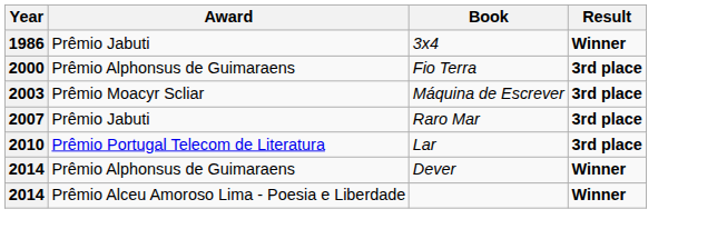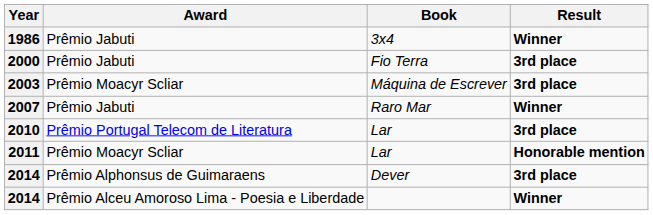 <table class="wikitable">
 <tr>
 <th>Year</th>
 <th>Award</th>
 <th>Book</th>
 <th>Result</th>
 </tr>
 <tr>
 <th>1986</th>
 <td> Prêmio Jabuti</td>
 <td><em>3x4</em></td>
 <td><strong>Winner</strong></td>
 </tr>
 <tr>
 <th>2000</th>
-<td> Prêmio Alphonsus de Guimaraens</td>
+<td> Prêmio Jabuti</td>
 <td><em>Fio Terra</em></td>
 <td><strong>3rd place</strong></td>
 </tr>
 <tr>
 <th>2003</th>
 <td> Prêmio Moacyr Scliar</td>
 <td><em>Máquina de Escrever</em></td>
 <td><strong>3rd place</strong></td>
 </tr>
 <tr>
 <th>2007</th>
 <td> Prêmio Jabuti</td>
 <td><em>Raro Mar</em></td>
-<td><strong>3rd place</strong></td>
+<td><strong>Winner</strong></td>
 </tr>
 <tr>
 <th>2010</th>
 <td> <a href='#'>Prêmio Portugal Telecom de Literatura</a></td>
 <td><em>Lar</em></td>
 <td><strong>3rd place</strong></td>
 </tr>
 <tr>
+<th>2011</th>
+<td> Prêmio Moacyr Scliar</td>
+<td><em>Lar</em></td>
+<td><strong>Honorable mention</strong></td>
+</tr>
+<tr>
 <th>2014</th>
 <td> Prêmio Alphonsus de Guimaraens</td>
 <td><em>Dever</em></td>
-<td><strong>Winner</strong></td>
+<td><strong>3rd place</strong></td>
 </tr>
 <tr>
 <th>2014</th>
 <td> Prêmio Alceu Amoroso Lima - Poesia e Liberdade</td>
 <td></td>
 <td><strong>Winner</strong></td>
 </tr>
 </table>
